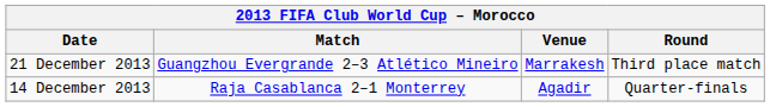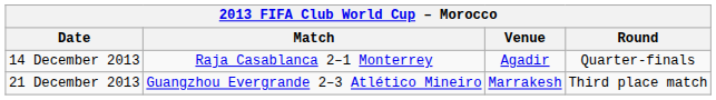 <table class="wikitable" style="margin:1em auto 1em auto; text-align:center; font-size:small;">
 <tr>
 <th colspan="4"><a href='#'>2013 FIFA Club World Cup</a> – Morocco</th>
 </tr>
 <tr>
 <th>Date</th>
 <th>Match</th>
 <th>Venue</th>
 <th>Round</th>
 </tr>
 <tr>
+<td>14 December 2013</td>
+<td><a href='#'>Raja Casablanca</a>  2–1   <a href='#'>Monterrey</a></td>
+<td><a href='#'>Agadir</a></td>
+<td>Quarter-finals</td>
+</tr>
+<tr>
 <td>21 December 2013</td>
 <td><a href='#'>Guangzhou Evergrande</a>  2–3  <a href='#'>Atlético Mineiro</a></td>
 <td><a href='#'>Marrakesh</a></td>
 <td>Third place match</td>
 </tr>
-<tr>
-<td>14 December 2013</td>
-<td><a href='#'>Raja Casablanca</a>  2–1   <a href='#'>Monterrey</a></td>
-<td><a href='#'>Agadir</a></td>
-<td>Quarter-finals</td>
-</tr>
 </table>
